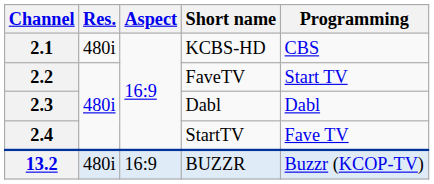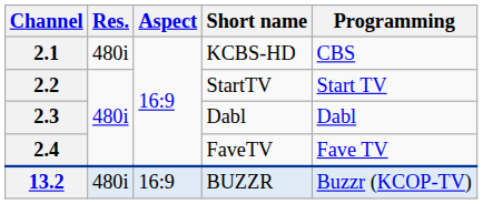 <table class="wikitable">
 <tr>
 <th scope = "col"><a href='#'>Channel</a></th>
 <th scope = "col"><a href='#'>Res.</a></th>
 <th scope = "col"><a href='#'>Aspect</a></th>
 <th scope = "col">Short name</th>
 <th scope = "col">Programming</th>
 </tr>
 <tr>
 <th scope = "row">2.1</th>
 <td>480i</td>
 <td rowspan=4><a href='#'>16:9</a></td>
 <td>KCBS-HD</td>
 <td><a href='#'>CBS</a></td>
 </tr>
 <tr>
 <th scope = "row">2.2</th>
 <td rowspan=3><a href='#'>480i</a></td>
-<td>FaveTV</td>
+<td>StartTV</td>
 <td><a href='#'>Start TV</a></td>
 </tr>
 <tr>
 <th scope = "row">2.3</th>
 <td>Dabl</td>
 <td><a href='#'>Dabl</a></td>
 </tr>
 <tr>
 <th scope = "row">2.4</th>
-<td>StartTV</td>
+<td>FaveTV</td>
 <td><a href='#'>Fave TV</a></td>
 </tr>
 <tr style="background-color:#DFEBF6; border-top: 2px solid #003399;">
 <th scope = "row"><a href='#'>13.2</a></th>
 <td>480i</td>
 <td>16:9</td>
 <td>BUZZR</td>
 <td><a href='#'>Buzzr</a> (<a href='#'>KCOP-TV</a>)</td>
 </tr>
 </table>
